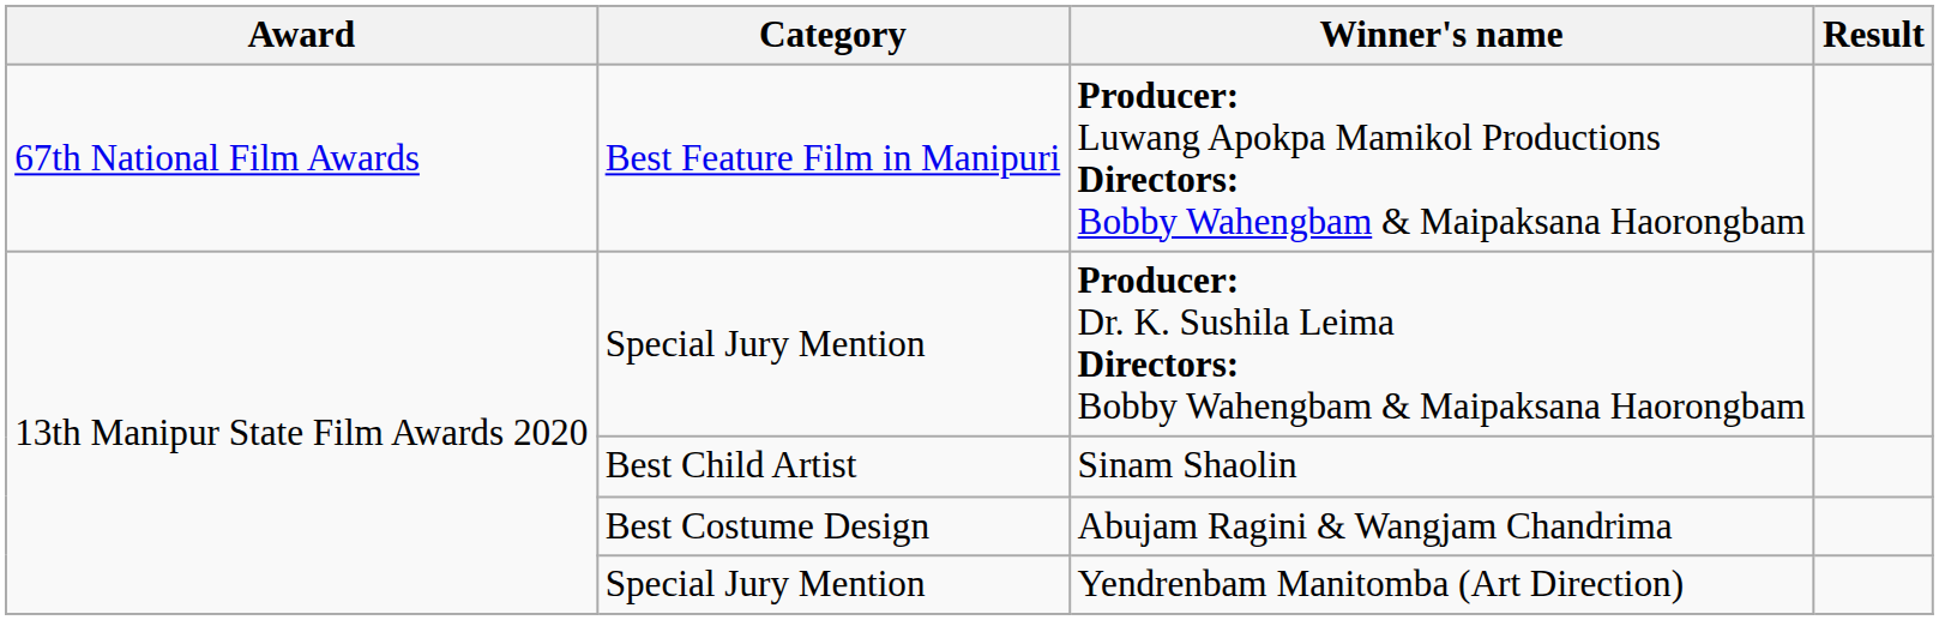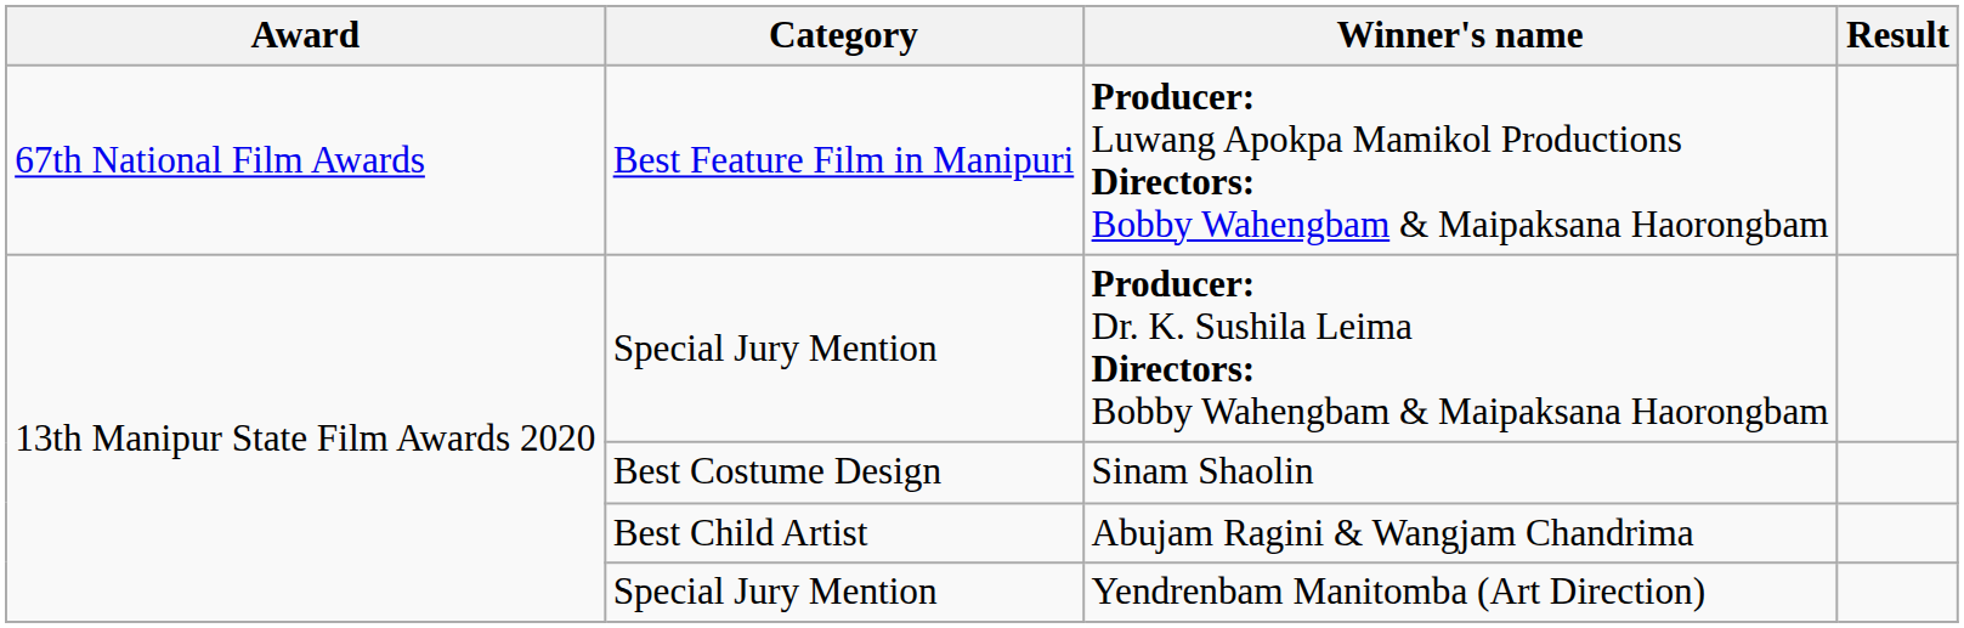 <table class="wikitable sortable">
 <tr>
 <th>Award</th>
 <th>Category</th>
 <th>Winner's name</th>
 <th>Result</th>
 </tr>
 <tr>
 <td><a href='#'>67th National Film Awards</a></td>
 <td><a href='#'>Best Feature Film in Manipuri</a></td>
 <td><strong>Producer:</strong><br>Luwang Apokpa Mamikol Productions<br><strong>Directors:</strong><br><a href='#'>Bobby Wahengbam</a> & Maipaksana Haorongbam</td>
 <td></td>
 </tr>
 <tr>
 <td rowspan="4">13th Manipur State Film Awards 2020</td>
 <td>Special Jury Mention</td>
 <td><strong>Producer:</strong><br>Dr. K. Sushila Leima<br><strong>Directors:</strong><br>Bobby Wahengbam & Maipaksana Haorongbam</td>
 <td></td>
 </tr>
 <tr>
-<td>Best Child Artist</td>
+<td>Best Costume Design</td>
 <td>Sinam Shaolin</td>
 <td></td>
 </tr>
 <tr>
-<td>Best Costume Design</td>
+<td>Best Child Artist</td>
 <td>Abujam Ragini & Wangjam Chandrima</td>
 <td></td>
 </tr>
 <tr>
 <td>Special Jury Mention</td>
 <td>Yendrenbam Manitomba (Art Direction)</td>
 <td></td>
 </tr>
 </table>
